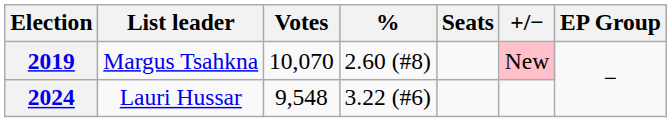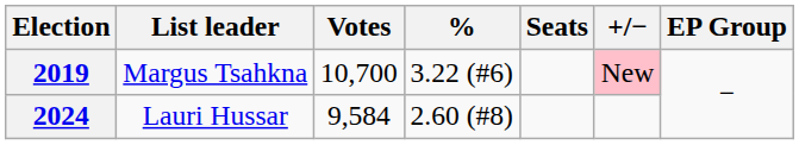 <table class="wikitable" style="text-align: center;">
 <tr>
 <th>Election</th>
 <th>List leader</th>
 <th>Votes</th>
 <th>%</th>
 <th>Seats</th>
 <th>+/−</th>
 <th>EP Group</th>
 </tr>
 <tr>
 <th><a href='#'>2019</a></th>
 <td><a href='#'>Margus Tsahkna</a></td>
-<td>10,070</td>
-<td>2.60 (#8)</td>
+<td>10,700</td>
+<td>3.22 (#6)</td>
 <td></td>
 <td style="background: pink;">New</td>
 <td rowspan=2>−</td>
 </tr>
 <tr>
 <th><a href='#'>2024</a></th>
 <td><a href='#'>Lauri Hussar</a></td>
-<td>9,548</td>
-<td>3.22 (#6)</td>
+<td>9,584</td>
+<td>2.60 (#8)</td>
 <td></td>
 <td></td>
 </tr>
 </table>
